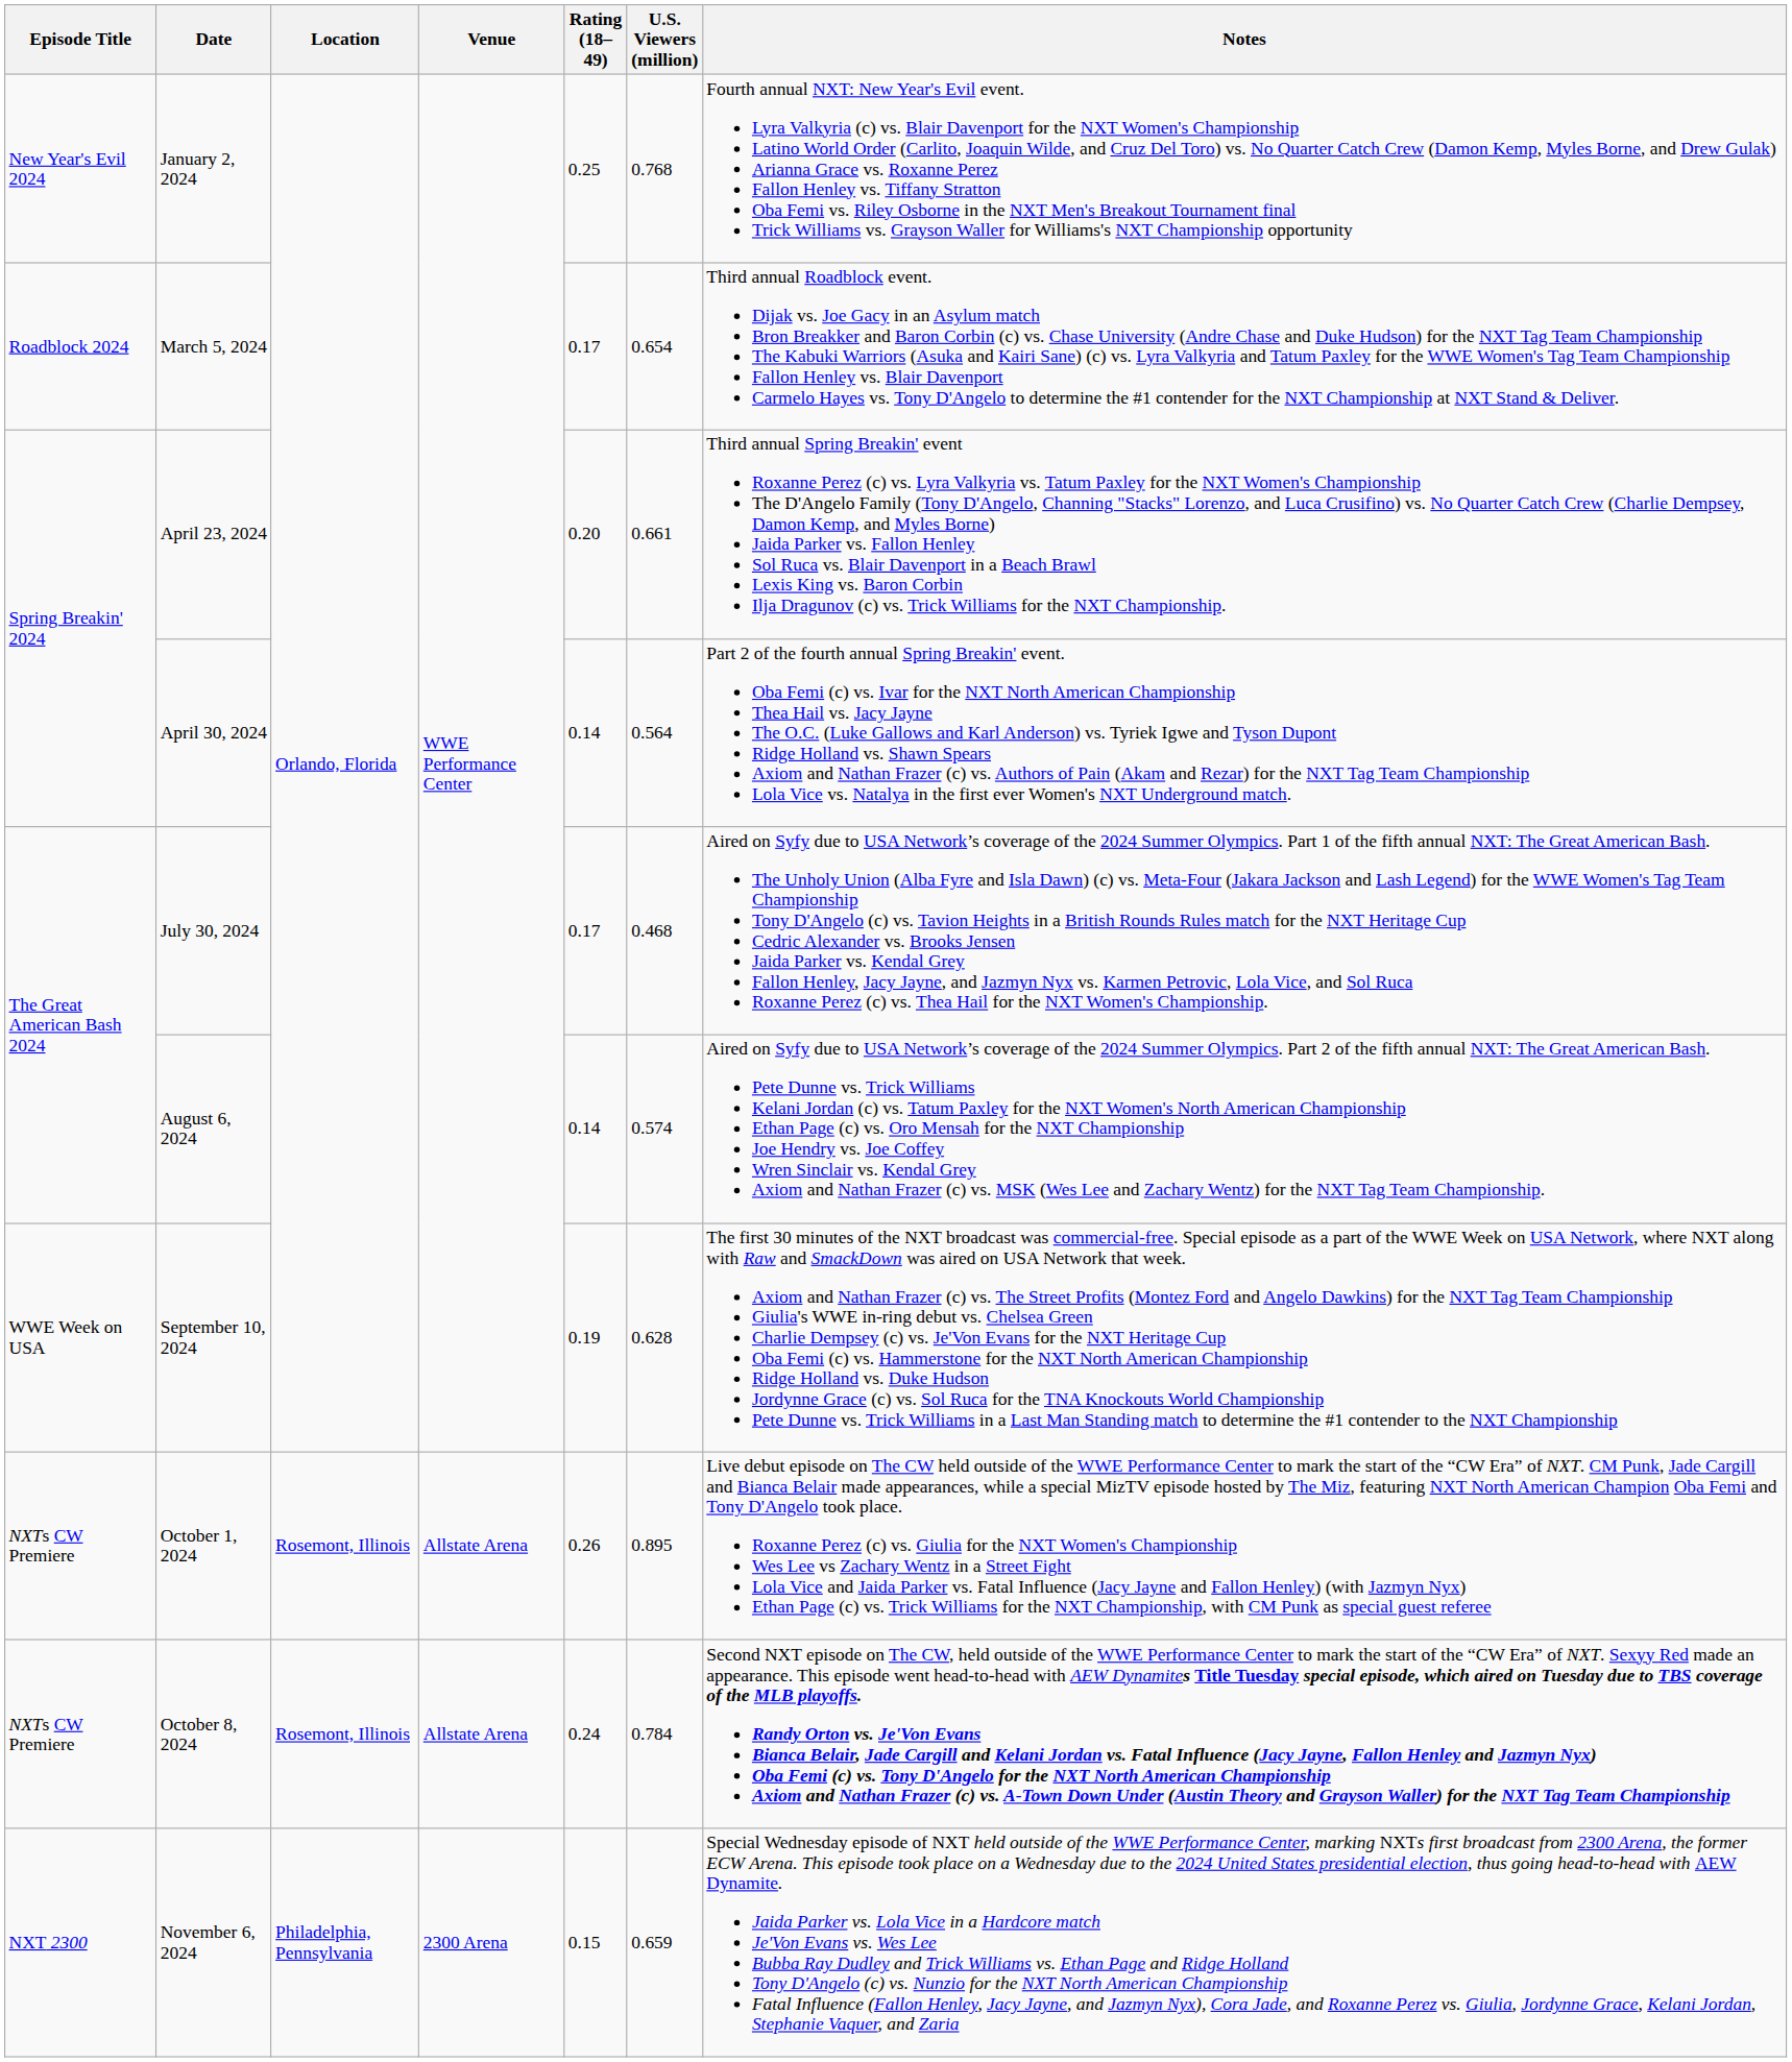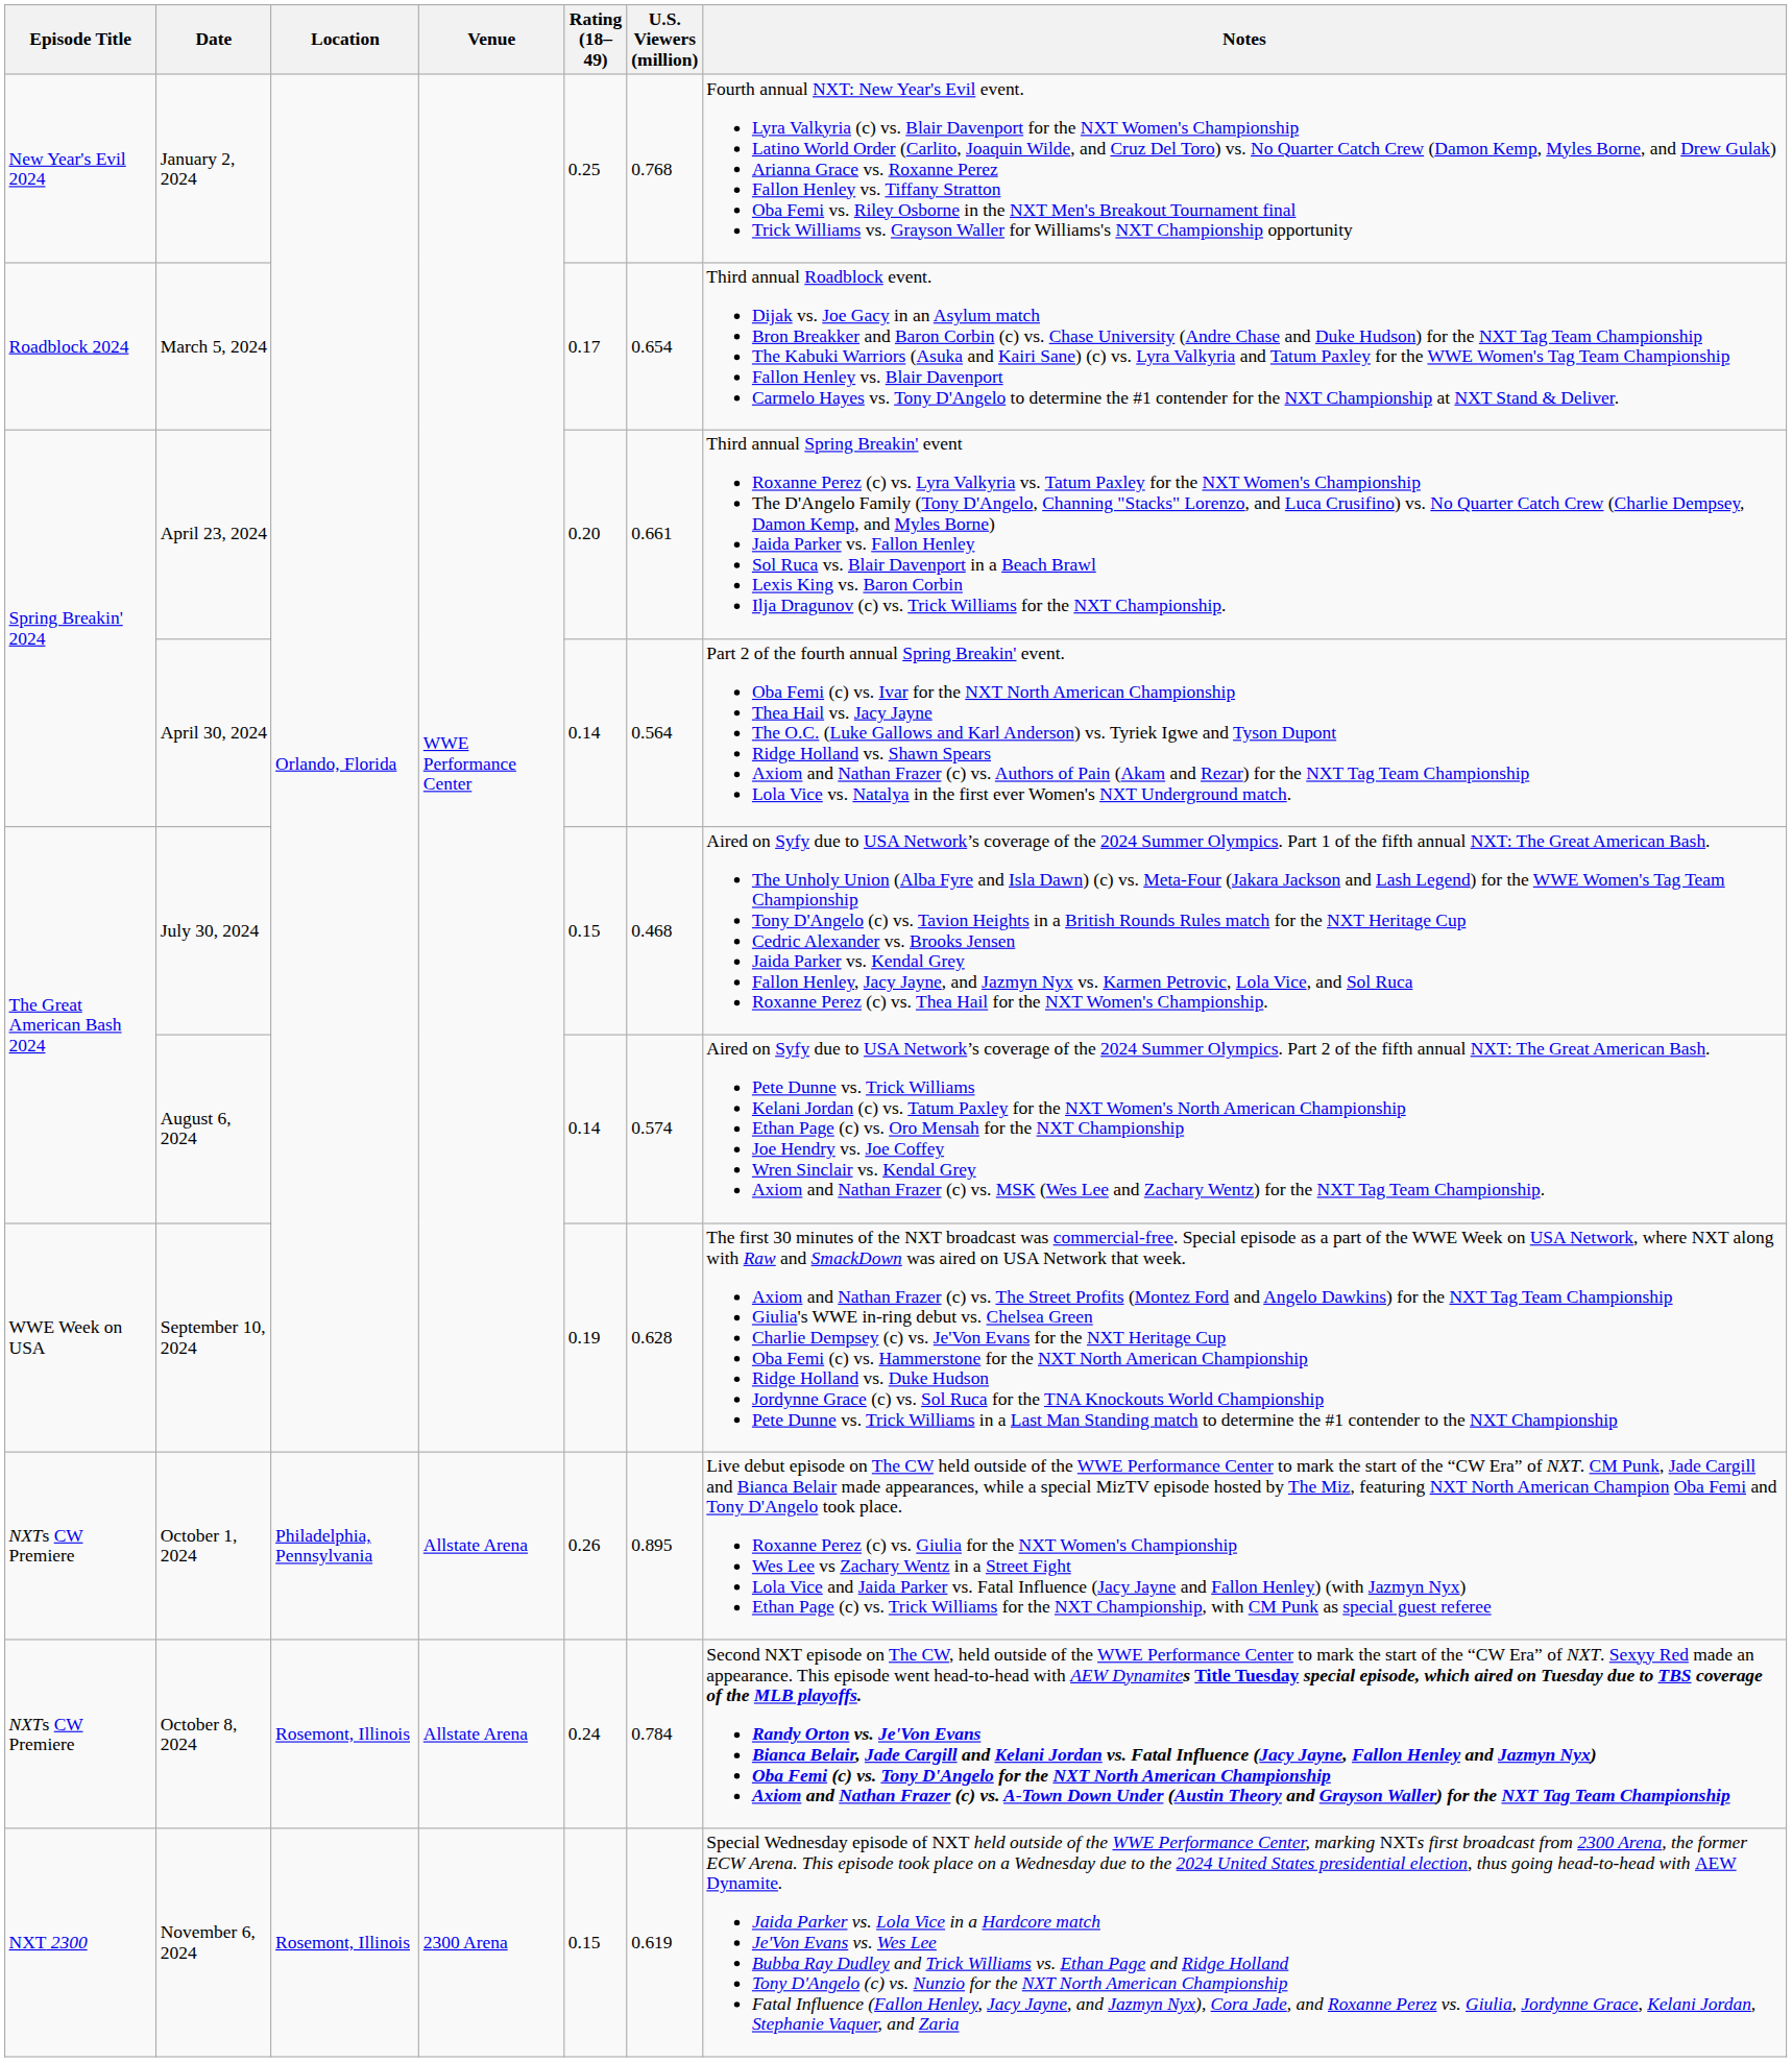 <table class="wikitable sortable" font-size="85%">
 <tr>
 <th>Episode Title</th>
 <th>Date</th>
 <th>Location</th>
 <th>Venue</th>
 <th>Rating<br>(18–49)</th>
 <th>U.S.<br>Viewers<br>(million)</th>
 <th>Notes</th>
 </tr>
 <tr>
 <td><a href='#'>New Year's Evil 2024</a></td>
 <td>January 2, 2024</td>
 <td rowspan=7><a href='#'>Orlando, Florida</a></td>
 <td rowspan=7><a href='#'>WWE Performance Center</a></td>
 <td>0.25</td>
 <td>0.768</td>
 <td>Fourth annual <a href='#'>NXT: New Year's Evil</a> event.<br><ul><li><a href='#'>Lyra Valkyria</a> (c) vs. <a href='#'>Blair Davenport</a> for the <a href='#'>NXT Women's Championship</a></li><li><a href='#'>Latino World Order</a> (<a href='#'>Carlito</a>, <a href='#'>Joaquin Wilde</a>, and <a href='#'>Cruz Del Toro</a>) vs. <a href='#'>No Quarter Catch Crew</a> (<a href='#'>Damon Kemp</a>, <a href='#'>Myles Borne</a>, and <a href='#'>Drew Gulak</a>)</li><li><a href='#'>Arianna Grace</a> vs. <a href='#'>Roxanne Perez</a></li><li><a href='#'>Fallon Henley</a> vs. <a href='#'>Tiffany Stratton</a></li><li><a href='#'>Oba Femi</a> vs. <a href='#'>Riley Osborne</a> in the <a href='#'>NXT Men's Breakout Tournament final</a></li><li><a href='#'>Trick Williams</a> vs. <a href='#'>Grayson Waller</a> for Williams's <a href='#'>NXT Championship</a> opportunity</li></ul></td>
 </tr>
 <tr>
 <td><a href='#'>Roadblock 2024</a></td>
 <td>March 5, 2024</td>
 <td>0.17</td>
 <td>0.654</td>
 <td>Third annual <a href='#'>Roadblock</a> event.<br><ul><li><a href='#'>Dijak</a> vs. <a href='#'>Joe Gacy</a> in an <a href='#'>Asylum match</a></li><li><a href='#'>Bron Breakker</a> and <a href='#'>Baron Corbin</a> (c) vs. <a href='#'>Chase University</a> (<a href='#'>Andre Chase</a> and <a href='#'>Duke Hudson</a>) for the <a href='#'>NXT Tag Team Championship</a></li><li><a href='#'>The Kabuki Warriors</a> (<a href='#'>Asuka</a> and <a href='#'>Kairi Sane</a>) (c) vs. <a href='#'>Lyra Valkyria</a> and <a href='#'>Tatum Paxley</a> for the <a href='#'>WWE Women's Tag Team Championship</a></li><li><a href='#'>Fallon Henley</a> vs. <a href='#'>Blair Davenport</a></li><li><a href='#'>Carmelo Hayes</a> vs. <a href='#'>Tony D'Angelo</a> to determine the #1 contender for the <a href='#'>NXT Championship</a> at <a href='#'>NXT Stand & Deliver</a>.</li></ul></td>
 </tr>
 <tr>
 <td rowspan="2"><a href='#'>Spring Breakin' 2024</a></td>
 <td>April 23, 2024</td>
 <td>0.20</td>
 <td>0.661</td>
 <td>Third annual <a href='#'>Spring Breakin'</a> event<br><ul><li><a href='#'>Roxanne Perez</a> (c) vs. <a href='#'>Lyra Valkyria</a> vs. <a href='#'>Tatum Paxley</a> for the <a href='#'>NXT Women's Championship</a></li><li>The D'Angelo Family (<a href='#'>Tony D'Angelo</a>, <a href='#'>Channing "Stacks" Lorenzo</a>, and <a href='#'>Luca Crusifino</a>)  vs. <a href='#'>No Quarter Catch Crew</a> (<a href='#'>Charlie Dempsey</a>, <a href='#'>Damon Kemp</a>, and <a href='#'>Myles Borne</a>)</li><li><a href='#'>Jaida Parker</a> vs. <a href='#'>Fallon Henley</a></li><li><a href='#'>Sol Ruca</a> vs. <a href='#'>Blair Davenport</a> in a <a href='#'>Beach Brawl</a></li><li><a href='#'>Lexis King</a> vs. <a href='#'>Baron Corbin</a></li><li><a href='#'>Ilja Dragunov</a> (c) vs. <a href='#'>Trick Williams</a> for the <a href='#'>NXT Championship</a>.</li></ul></td>
 </tr>
 <tr>
 <td>April 30, 2024</td>
 <td>0.14</td>
 <td>0.564</td>
 <td>Part 2 of the fourth annual <a href='#'>Spring Breakin'</a> event.<br><ul><li><a href='#'>Oba Femi</a> (c) vs. <a href='#'>Ivar</a> for the <a href='#'>NXT North American Championship</a></li><li><a href='#'>Thea Hail</a> vs. <a href='#'>Jacy Jayne</a></li><li><a href='#'>The O.C.</a> (<a href='#'>Luke Gallows and Karl Anderson</a>) vs. Tyriek Igwe and <a href='#'>Tyson Dupont</a></li><li><a href='#'>Ridge Holland</a> vs. <a href='#'>Shawn Spears</a></li><li><a href='#'>Axiom</a> and <a href='#'>Nathan Frazer</a> (c) vs. <a href='#'>Authors of Pain</a> (<a href='#'>Akam</a> and <a href='#'>Rezar</a>) for the <a href='#'>NXT Tag Team Championship</a></li><li><a href='#'>Lola Vice</a> vs. <a href='#'>Natalya</a> in the first ever Women's <a href='#'>NXT Underground match</a>.</li></ul></td>
 </tr>
 <tr>
 <td rowspan="2"><a href='#'>The Great American Bash 2024</a></td>
 <td>July 30, 2024</td>
-<td>0.17</td>
+<td>0.15</td>
 <td>0.468</td>
 <td>Aired on <a href='#'>Syfy</a> due to <a href='#'>USA Network</a>’s coverage of the <a href='#'>2024 Summer Olympics</a>. Part 1 of the fifth annual <a href='#'>NXT: The Great American Bash</a>.<br><ul><li><a href='#'>The Unholy Union</a> (<a href='#'>Alba Fyre</a> and <a href='#'>Isla Dawn</a>) (c) vs. <a href='#'>Meta-Four</a> (<a href='#'>Jakara Jackson</a> and <a href='#'>Lash Legend</a>) for the <a href='#'>WWE Women's Tag Team Championship</a></li><li><a href='#'>Tony D'Angelo</a> (c) vs. <a href='#'>Tavion Heights</a> in a <a href='#'>British Rounds Rules match</a> for the <a href='#'>NXT Heritage Cup</a></li><li><a href='#'>Cedric Alexander</a> vs. <a href='#'>Brooks Jensen</a></li><li><a href='#'>Jaida Parker</a> vs. <a href='#'>Kendal Grey</a></li><li><a href='#'>Fallon Henley</a>, <a href='#'>Jacy Jayne</a>, and <a href='#'>Jazmyn Nyx</a> vs. <a href='#'>Karmen Petrovic</a>, <a href='#'>Lola Vice</a>, and <a href='#'>Sol Ruca</a></li><li><a href='#'>Roxanne Perez</a> (c) vs. <a href='#'>Thea Hail</a> for the <a href='#'>NXT Women's Championship</a>.</li></ul></td>
 </tr>
 <tr>
 <td>August 6, 2024</td>
 <td>0.14</td>
 <td>0.574</td>
 <td>Aired on <a href='#'>Syfy</a> due to <a href='#'>USA Network</a>’s coverage of the <a href='#'>2024 Summer Olympics</a>. Part 2 of the fifth annual <a href='#'>NXT: The Great American Bash</a>.<br><ul><li><a href='#'>Pete Dunne</a> vs. <a href='#'>Trick Williams</a></li><li><a href='#'>Kelani Jordan</a> (c) vs. <a href='#'>Tatum Paxley</a> for the <a href='#'>NXT Women's North American Championship</a></li><li><a href='#'>Ethan Page</a> (c) vs. <a href='#'>Oro Mensah</a> for the <a href='#'>NXT Championship</a></li><li><a href='#'>Joe Hendry</a> vs. <a href='#'>Joe Coffey</a></li><li><a href='#'>Wren Sinclair</a> vs. <a href='#'>Kendal Grey</a></li><li><a href='#'>Axiom</a> and <a href='#'>Nathan Frazer</a> (c) vs. <a href='#'>MSK</a> (<a href='#'>Wes Lee</a> and <a href='#'>Zachary Wentz</a>) for the <a href='#'>NXT Tag Team Championship</a>.</li></ul></td>
 </tr>
 <tr>
 <td>WWE Week on USA</td>
 <td>September 10, 2024</td>
 <td>0.19</td>
 <td>0.628</td>
 <td>The first 30 minutes of the NXT broadcast was <a href='#'>commercial-free</a>. Special episode as a part of the WWE Week on <a href='#'>USA Network</a>, where NXT along with <em><a href='#'>Raw</a></em> and <em><a href='#'>SmackDown</a></em> was aired on USA Network that week.<br><ul><li><a href='#'>Axiom</a> and <a href='#'>Nathan Frazer</a> (c) vs. <a href='#'>The Street Profits</a> (<a href='#'>Montez Ford</a> and <a href='#'>Angelo Dawkins</a>) for the <a href='#'>NXT Tag Team Championship</a></li><li><a href='#'>Giulia</a>'s WWE in-ring debut vs. <a href='#'>Chelsea Green</a></li><li><a href='#'>Charlie Dempsey</a> (c) vs. <a href='#'>Je'Von Evans</a> for the <a href='#'>NXT Heritage Cup</a></li><li><a href='#'>Oba Femi</a> (c) vs. <a href='#'>Hammerstone</a> for the <a href='#'>NXT North American Championship</a></li><li><a href='#'>Ridge Holland</a> vs. <a href='#'>Duke Hudson</a></li><li><a href='#'>Jordynne Grace</a> (c) vs. <a href='#'>Sol Ruca</a> for the <a href='#'>TNA Knockouts World Championship</a></li><li><a href='#'>Pete Dunne</a> vs. <a href='#'>Trick Williams</a> in a <a href='#'>Last Man Standing match</a> to determine the #1 contender to the <a href='#'>NXT Championship</a></li></ul></td>
 </tr>
 <tr>
 <td><em>NXT</em>s <a href='#'>CW</a> Premiere<br></td>
 <td>October 1, 2024</td>
-<td><a href='#'>Rosemont, Illinois</a></td>
+<td><a href='#'>Philadelphia, Pennsylvania</a></td>
 <td><a href='#'>Allstate Arena</a></td>
 <td>0.26</td>
 <td>0.895</td>
 <td>Live debut episode on <a href='#'>The CW</a> held outside of the <a href='#'>WWE Performance Center</a> to mark the start of the “CW Era” of <em>NXT</em>. <a href='#'>CM Punk</a>, <a href='#'>Jade Cargill</a> and <a href='#'>Bianca Belair</a> made appearances, while a special MizTV episode hosted by <a href='#'>The Miz</a>, featuring <a href='#'>NXT North American Champion</a> <a href='#'>Oba Femi</a> and <a href='#'>Tony D'Angelo</a> took place.<br><ul><li><a href='#'>Roxanne Perez</a> (c) vs. <a href='#'>Giulia</a> for the <a href='#'>NXT Women's Championship</a></li><li><a href='#'>Wes Lee</a> vs <a href='#'>Zachary Wentz</a> in a <a href='#'>Street Fight</a></li><li><a href='#'>Lola Vice</a> and <a href='#'>Jaida Parker</a> vs. Fatal Influence (<a href='#'>Jacy Jayne</a> and <a href='#'>Fallon Henley</a>) (with <a href='#'>Jazmyn Nyx</a>)</li><li><a href='#'>Ethan Page</a> (c) vs. <a href='#'>Trick Williams</a> for the <a href='#'>NXT Championship</a>, with <a href='#'>CM Punk</a> as <a href='#'>special guest referee</a></li></ul></td>
 </tr>
 <tr>
 <td><em>NXT</em>s <a href='#'>CW</a> Premiere<br></td>
 <td>October 8, 2024</td>
 <td><a href='#'>Rosemont, Illinois</a></td>
 <td><a href='#'>Allstate Arena</a></td>
 <td>0.24</td>
 <td>0.784</td>
 <td>Second NXT episode on <a href='#'>The CW</a>, held outside of the <a href='#'>WWE Performance Center</a> to mark the start of the “CW Era” of <em>NXT</em>. <a href='#'>Sexyy Red</a> made an appearance. This episode went head-to-head with <em><a href='#'>AEW Dynamite</a><strong>s </em><a href='#'>Title Tuesday</a><em> special episode, which aired on Tuesday due to <a href='#'>TBS</a> coverage of the <a href='#'>MLB playoffs</a>.<br><ul><li><a href='#'>Randy Orton</a> vs. <a href='#'>Je'Von Evans</a></li><li><a href='#'>Bianca Belair</a>, <a href='#'>Jade Cargill</a> and <a href='#'>Kelani Jordan</a> vs. Fatal Influence (<a href='#'>Jacy Jayne</a>, <a href='#'>Fallon Henley</a> and <a href='#'>Jazmyn Nyx</a>)</li><li><a href='#'>Oba Femi</a> (c) vs. <a href='#'>Tony D'Angelo</a> for the <a href='#'>NXT North American Championship</a></li><li><a href='#'>Axiom</a> and <a href='#'>Nathan Frazer</a> (c) vs. <a href='#'>A-Town Down Under</a> (<a href='#'>Austin Theory</a> and <a href='#'>Grayson Waller</a>) for the <a href='#'>NXT Tag Team Championship</a></li></ul></td>
 </tr>
 <tr>
 <td><a href='#'></em>NXT<em> 2300</a></td>
 <td>November 6, 2024</td>
-<td><a href='#'>Philadelphia, Pennsylvania</a></td>
+<td><a href='#'>Rosemont, Illinois</a></td>
 <td><a href='#'>2300 Arena</a></td>
 <td>0.15</td>
-<td>0.659</td>
+<td>0.619</td>
 <td>Special Wednesday episode of </em>NXT<em> held outside of the <a href='#'>WWE Performance Center</a>, marking </em>NXT<em>s first broadcast from <a href='#'>2300 Arena</a>, the former ECW Arena. This episode took place on a Wednesday due to the <a href='#'>2024 United States presidential election</a>, thus going head-to-head with </em><a href='#'>AEW Dynamite</a><em>.<br><ul><li><a href='#'>Jaida Parker</a> vs. <a href='#'>Lola Vice</a> in a <a href='#'>Hardcore match</a></li><li><a href='#'>Je'Von Evans</a> vs. <a href='#'>Wes Lee</a></li><li><a href='#'>Bubba Ray Dudley</a> and <a href='#'>Trick Williams</a> vs. <a href='#'>Ethan Page</a> and <a href='#'>Ridge Holland</a></li><li><a href='#'>Tony D'Angelo</a> (c) vs. <a href='#'>Nunzio</a> for the <a href='#'>NXT North American Championship</a></li><li>Fatal Influence (<a href='#'>Fallon Henley</a>, <a href='#'>Jacy Jayne</a>, and <a href='#'>Jazmyn Nyx</a>), <a href='#'>Cora Jade</a>, and <a href='#'>Roxanne Perez</a> vs. <a href='#'>Giulia</a>, <a href='#'>Jordynne Grace</a>, <a href='#'>Kelani Jordan</a>, <a href='#'>Stephanie Vaquer</a>, and <a href='#'>Zaria</a></li></ul></td>
 </tr>
 </table>
